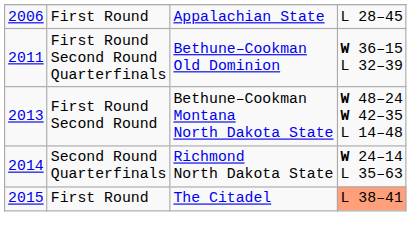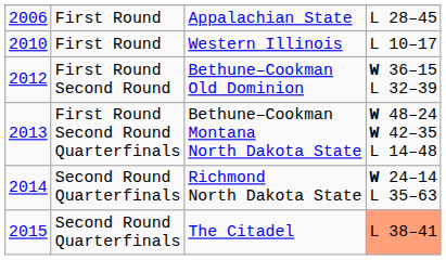 <table class="wikitable">
 <tr>
 </tr>
 <tr>
 <td><a href='#'>2006</a></td>
 <td>First Round</td>
 <td><a href='#'>Appalachian State</a></td>
 <td>L 28–45</td>
 </tr>
 <tr>
-<td><a href='#'>2011</a></td>
-<td>First Round<br>Second Round<br>Quarterfinals</td>
+<td><a href='#'>2010</a></td>
+<td>First Round</td>
+<td><a href='#'>Western Illinois</a></td>
+<td>L 10–17</td>
+</tr>
+<tr>
+<td><a href='#'>2012</a></td>
+<td>First Round<br>Second Round</td>
 <td><a href='#'>Bethune–Cookman</a><br><a href='#'>Old Dominion</a></td>
 <td><strong>W</strong> 36–15<br>L 32–39</td>
 </tr>
 <tr>
 <td><a href='#'>2013</a></td>
-<td>First Round<br>Second Round</td>
+<td>First Round<br>Second Round<br>Quarterfinals</td>
 <td>Bethune–Cookman<br><a href='#'>Montana</a><br><a href='#'>North Dakota State</a></td>
 <td><strong>W</strong> 48–24<br><strong>W</strong> 42–35<br>L 14–48</td>
 </tr>
 <tr>
 <td><a href='#'>2014</a></td>
 <td>Second Round<br>Quarterfinals</td>
 <td><a href='#'>Richmond</a><br>North Dakota State</td>
 <td><strong>W</strong> 24–14<br>L 35–63</td>
 </tr>
 <tr>
 <td><a href='#'>2015</a></td>
-<td>First Round</td>
+<td>Second Round<br>Quarterfinals</td>
 <td><a href='#'>The Citadel</a></td>
 <td style="background: lightsalmon;">L 38–41</td>
 </tr>
 </table>
